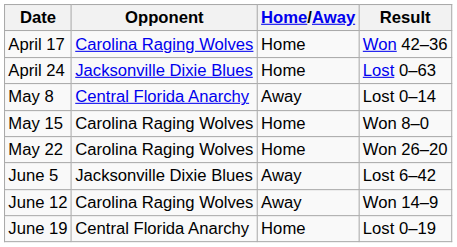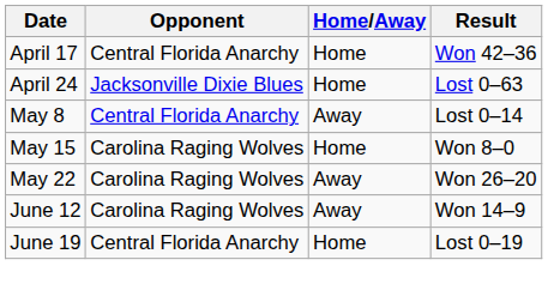 <table class="wikitable">
 <tr>
 <th>Date</th>
 <th>Opponent</th>
 <th><a href='#'>Home</a>/<a href='#'>Away</a></th>
 <th>Result</th>
 </tr>
 <tr>
 <td>April 17</td>
-<td><a href='#'>Carolina Raging Wolves</a></td>
+<td>Central Florida Anarchy</td>
 <td>Home</td>
 <td><a href='#'>Won</a> 42–36</td>
 </tr>
 <tr>
 <td>April 24</td>
 <td><a href='#'>Jacksonville Dixie Blues</a></td>
 <td>Home</td>
 <td><a href='#'>Lost</a> 0–63</td>
 </tr>
 <tr>
 <td>May 8</td>
 <td><a href='#'>Central Florida Anarchy</a></td>
 <td>Away</td>
 <td>Lost 0–14</td>
 </tr>
 <tr>
 <td>May 15</td>
 <td>Carolina Raging Wolves</td>
 <td>Home</td>
 <td>Won 8–0</td>
 </tr>
 <tr>
 <td>May 22</td>
 <td>Carolina Raging Wolves</td>
-<td>Home</td>
+<td>Away</td>
 <td>Won 26–20</td>
-</tr>
-<tr>
-<td>June 5</td>
-<td>Jacksonville Dixie Blues</td>
-<td>Away</td>
-<td>Lost 6–42</td>
 </tr>
 <tr>
 <td>June 12</td>
 <td>Carolina Raging Wolves</td>
 <td>Away</td>
 <td>Won 14–9</td>
 </tr>
 <tr>
 <td>June 19</td>
 <td>Central Florida Anarchy</td>
 <td>Home</td>
 <td>Lost 0–19</td>
 </tr>
 </table>
